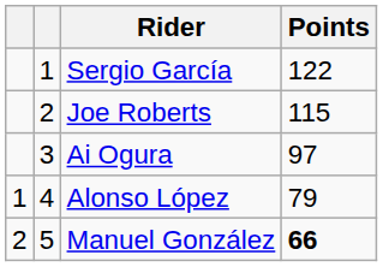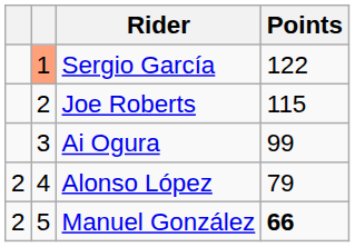 <table class="wikitable" style="font-size: 95%;">
 <tr>
 <th></th>
 <th></th>
 <th>Rider</th>
 <th>Points</th>
 </tr>
 <tr>
 <td></td>
-<td align=center>1</td>
+<td align=center style="background: lightsalmon;">1</td>
 <td> <a href='#'>Sergio García</a></td>
 <td align=left>122</td>
 </tr>
 <tr>
 <td></td>
 <td align=center>2</td>
 <td> <a href='#'>Joe Roberts</a></td>
 <td align=left>115</td>
 </tr>
 <tr>
 <td></td>
 <td align=center>3</td>
 <td> <a href='#'>Ai Ogura</a></td>
-<td align=left>97</td>
+<td align=left>99</td>
 </tr>
 <tr>
-<td> 1</td>
+<td> 2</td>
 <td align=center>4</td>
 <td> <a href='#'>Alonso López</a></td>
 <td align=left>79</td>
 </tr>
 <tr>
 <td> 2</td>
 <td align=center>5</td>
 <td> <a href='#'>Manuel González</a></td>
 <td align=left><strong>66</strong></td>
 </tr>
 </table>
